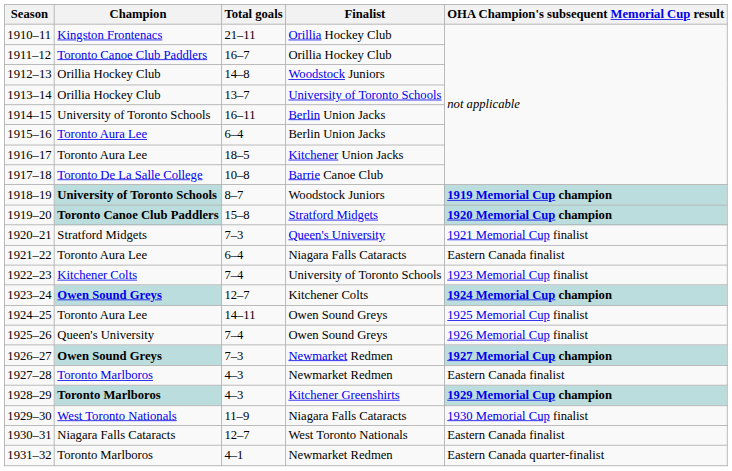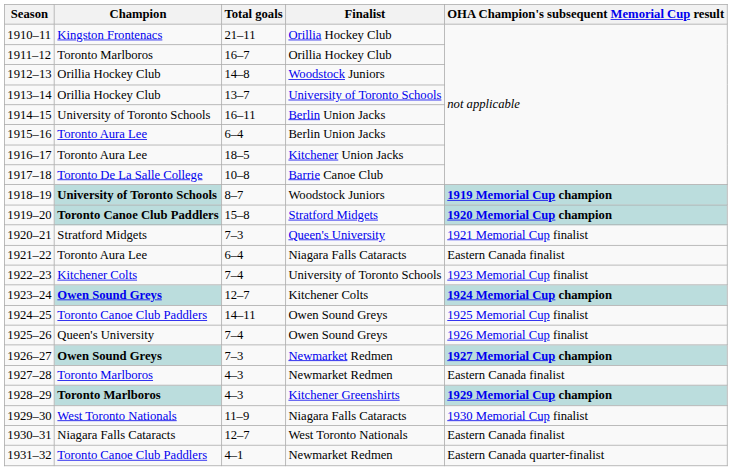 <table class="wikitable">
 <tr>
 <th>Season</th>
 <th>Champion</th>
 <th>Total goals</th>
 <th>Finalist</th>
 <th>OHA Champion's subsequent <a href='#'>Memorial Cup</a> result</th>
 </tr>
 <tr>
 <td>1910–11</td>
 <td><a href='#'>Kingston Frontenacs</a></td>
 <td>21–11</td>
 <td><a href='#'>Orillia</a> Hockey Club</td>
 <td rowspan="8"><em>not applicable</em></td>
 </tr>
 <tr>
 <td>1911–12</td>
-<td><a href='#'>Toronto Canoe Club Paddlers</a></td>
+<td>Toronto Marlboros</td>
 <td>16–7</td>
 <td>Orillia Hockey Club</td>
 </tr>
 <tr>
 <td>1912–13</td>
 <td>Orillia Hockey Club</td>
 <td>14–8</td>
 <td><a href='#'>Woodstock</a> Juniors</td>
 </tr>
 <tr>
 <td>1913–14</td>
 <td>Orillia Hockey Club</td>
 <td>13–7</td>
 <td><a href='#'>University of Toronto Schools</a></td>
 </tr>
 <tr>
 <td>1914–15</td>
 <td>University of Toronto Schools</td>
 <td>16–11</td>
 <td><a href='#'>Berlin</a> Union Jacks</td>
 </tr>
 <tr>
 <td>1915–16</td>
 <td><a href='#'>Toronto Aura Lee</a></td>
 <td>6–4</td>
 <td>Berlin Union Jacks</td>
 </tr>
 <tr>
 <td>1916–17</td>
 <td>Toronto Aura Lee</td>
 <td>18–5</td>
 <td><a href='#'>Kitchener</a> Union Jacks</td>
 </tr>
 <tr>
 <td>1917–18</td>
 <td><a href='#'>Toronto De La Salle College</a></td>
 <td>10–8</td>
 <td><a href='#'>Barrie</a> Canoe Club</td>
 </tr>
 <tr>
 <td>1918–19</td>
 <td style="background: #bbdddd; font-weight: bold">University of Toronto Schools</td>
 <td>8–7</td>
 <td>Woodstock Juniors</td>
 <td style="background: #bbdddd; font-weight: bold"><a href='#'>1919 Memorial Cup</a> champion</td>
 </tr>
 <tr>
 <td>1919–20</td>
 <td style="background: #bbdddd; font-weight: bold">Toronto Canoe Club Paddlers</td>
 <td>15–8</td>
 <td><a href='#'>Stratford Midgets</a></td>
 <td style="background: #bbdddd; font-weight: bold"><a href='#'>1920 Memorial Cup</a> champion</td>
 </tr>
 <tr>
 <td>1920–21</td>
 <td>Stratford Midgets</td>
 <td>7–3</td>
 <td><a href='#'>Queen's University</a></td>
 <td><a href='#'>1921 Memorial Cup</a> finalist</td>
 </tr>
 <tr>
 <td>1921–22</td>
 <td>Toronto Aura Lee</td>
 <td>6–4</td>
 <td>Niagara Falls Cataracts</td>
 <td>Eastern Canada finalist</td>
 </tr>
 <tr>
 <td>1922–23</td>
 <td><a href='#'>Kitchener Colts</a></td>
 <td>7–4</td>
 <td>University of Toronto Schools</td>
 <td><a href='#'>1923 Memorial Cup</a> finalist</td>
 </tr>
 <tr>
 <td>1923–24</td>
 <td style="background: #bbdddd; font-weight: bold"><a href='#'>Owen Sound Greys</a></td>
 <td>12–7</td>
 <td>Kitchener Colts</td>
 <td style="background: #bbdddd; font-weight: bold"><a href='#'>1924 Memorial Cup</a> champion</td>
 </tr>
 <tr>
 <td>1924–25</td>
-<td>Toronto Aura Lee</td>
+<td><a href='#'>Toronto Canoe Club Paddlers</a></td>
 <td>14–11</td>
 <td>Owen Sound Greys</td>
 <td><a href='#'>1925 Memorial Cup</a> finalist</td>
 </tr>
 <tr>
 <td>1925–26</td>
 <td>Queen's University</td>
 <td>7–4</td>
 <td>Owen Sound Greys</td>
 <td><a href='#'>1926 Memorial Cup</a> finalist</td>
 </tr>
 <tr>
 <td>1926–27</td>
 <td style="background: #bbdddd; font-weight: bold">Owen Sound Greys</td>
 <td>7–3</td>
 <td><a href='#'>Newmarket</a> Redmen</td>
 <td style="background: #bbdddd; font-weight: bold"><a href='#'>1927 Memorial Cup</a> champion</td>
 </tr>
 <tr>
 <td>1927–28</td>
 <td><a href='#'>Toronto Marlboros</a></td>
 <td>4–3</td>
 <td>Newmarket Redmen</td>
 <td>Eastern Canada finalist</td>
 </tr>
 <tr>
 <td>1928–29</td>
 <td style="background: #bbdddd; font-weight: bold">Toronto Marlboros</td>
 <td>4–3</td>
 <td><a href='#'>Kitchener Greenshirts</a></td>
 <td style="background: #bbdddd; font-weight: bold"><a href='#'>1929 Memorial Cup</a> champion</td>
 </tr>
 <tr>
 <td>1929–30</td>
 <td><a href='#'>West Toronto Nationals</a></td>
 <td>11–9</td>
 <td>Niagara Falls Cataracts</td>
 <td><a href='#'>1930 Memorial Cup</a> finalist</td>
 </tr>
 <tr>
 <td>1930–31</td>
 <td>Niagara Falls Cataracts</td>
 <td>12–7</td>
 <td>West Toronto Nationals</td>
 <td>Eastern Canada finalist</td>
 </tr>
 <tr>
 <td>1931–32</td>
-<td>Toronto Marlboros</td>
+<td><a href='#'>Toronto Canoe Club Paddlers</a></td>
 <td>4–1</td>
 <td>Newmarket Redmen</td>
 <td>Eastern Canada quarter-finalist</td>
 </tr>
 </table>
